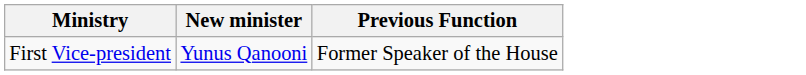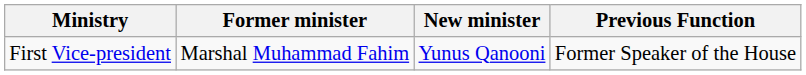 <table class="wikitable sortable">
 <tr>
 <th>Ministry</th>
+<th>Former minister</th>
 <th>New minister</th>
 <th>Previous Function</th>
 </tr>
 <tr>
 <td>First <a href='#'>Vice-president</a></td>
+<td>Marshal <a href='#'>Muhammad Fahim</a></td>
 <td><a href='#'>Yunus Qanooni</a></td>
 <td>Former Speaker of the House</td>
 </tr>
 </table>
